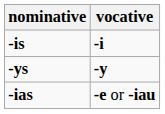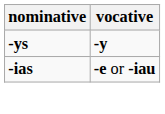 <table class="wikitable">
 <tr>
 <th>nominative</th>
 <th>vocative</th>
-</tr>
-<tr>
-<td><strong>-is</strong></td>
-<td><strong>-i</strong></td>
 </tr>
 <tr>
 <td><strong>-ys</strong></td>
 <td><strong>-y</strong></td>
 </tr>
 <tr>
 <td><strong>-ias</strong></td>
 <td><strong>-e</strong> or <strong>-iau</strong></td>
 </tr>
 </table>
